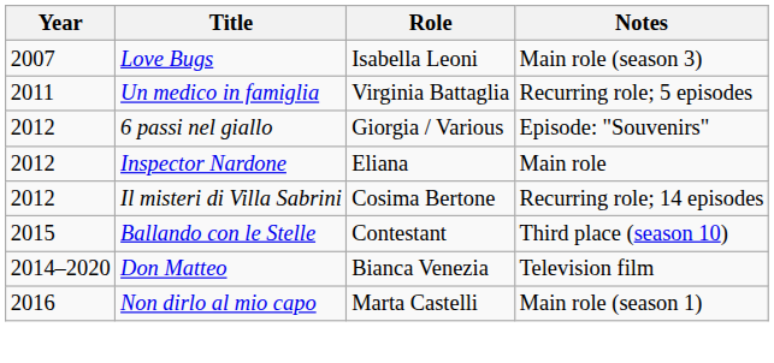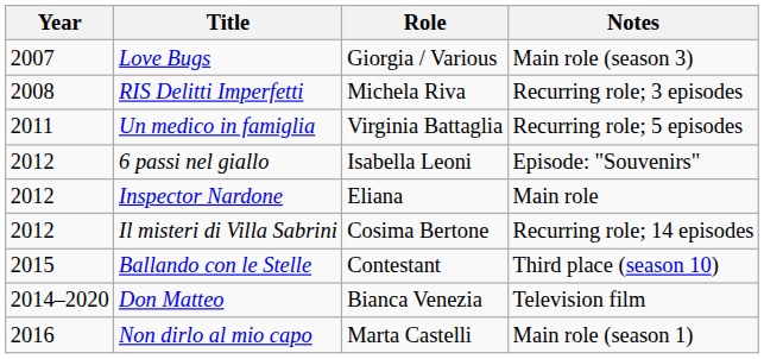 <table class="wikitable">
 <tr>
 <th>Year</th>
 <th>Title</th>
 <th>Role</th>
 <th>Notes</th>
 </tr>
 <tr>
 <td>2007</td>
 <td><em><a href='#'>Love Bugs</a></em></td>
-<td>Isabella Leoni</td>
+<td>Giorgia / Various</td>
 <td>Main role (season 3)</td>
+</tr>
+<tr>
+<td>2008</td>
+<td><em><a href='#'>RIS Delitti Imperfetti</a></em></td>
+<td>Michela Riva</td>
+<td>Recurring role; 3 episodes</td>
 </tr>
 <tr>
 <td>2011</td>
 <td><em><a href='#'>Un medico in famiglia</a></em></td>
 <td>Virginia Battaglia</td>
 <td>Recurring role; 5 episodes</td>
 </tr>
 <tr>
 <td>2012</td>
 <td><em>6 passi nel giallo</em></td>
-<td>Giorgia / Various</td>
+<td>Isabella Leoni</td>
 <td>Episode: "Souvenirs"</td>
 </tr>
 <tr>
 <td>2012</td>
 <td><em><a href='#'>Inspector Nardone</a></em></td>
 <td>Eliana</td>
 <td>Main role</td>
 </tr>
 <tr>
 <td>2012</td>
 <td><em>Il misteri di Villa Sabrini</em></td>
 <td>Cosima Bertone</td>
 <td>Recurring role; 14 episodes</td>
 </tr>
 <tr>
 <td>2015</td>
 <td><em><a href='#'>Ballando con le Stelle</a></em></td>
 <td>Contestant</td>
 <td>Third place (<a href='#'>season 10</a>)</td>
 </tr>
 <tr>
 <td>2014–2020</td>
 <td><em><a href='#'>Don Matteo</a></em></td>
 <td>Bianca Venezia</td>
 <td>Television film</td>
 </tr>
 <tr>
 <td>2016</td>
 <td><em><a href='#'>Non dirlo al mio capo</a></em></td>
 <td>Marta Castelli</td>
 <td>Main role (season 1)</td>
 </tr>
 </table>
